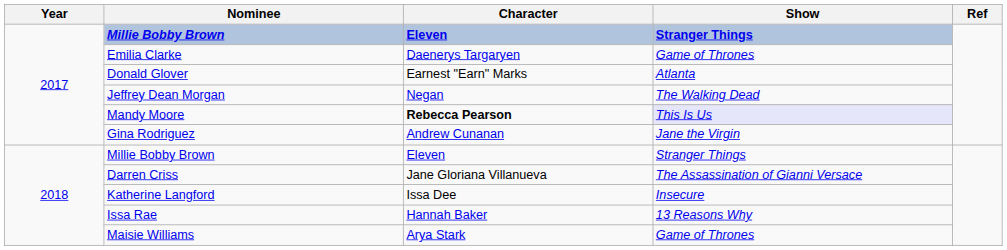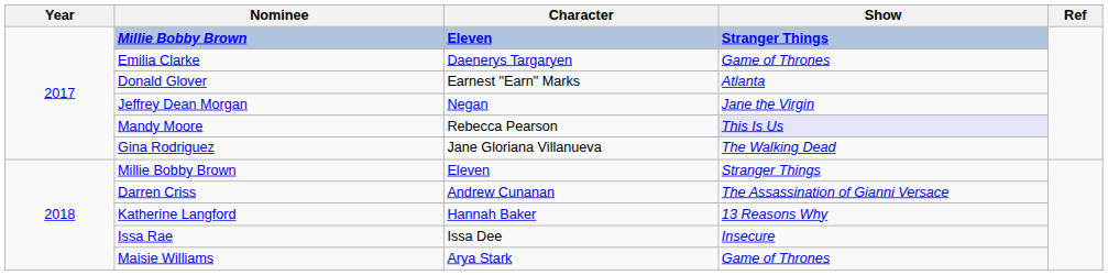 <table class="wikitable" width="100%" cellpadding="5">
 <tr>
 <th width="10%">Year</th>
 <th width="30%">Nominee</th>
 <th width="25%">Character</th>
 <th width="30%">Show</th>
 <th width="5%">Ref</th>
 </tr>
 <tr>
 <td rowspan="6" align="center"><a href='#'>2017</a></td>
 <td style="background:#B0C4DE;"><strong><em><a href='#'>Millie Bobby Brown</a></em></strong></td>
 <td style="background:#B0C4DE;"><strong><a href='#'>Eleven</a></strong></td>
 <td style="background:#B0C4DE;"><strong><a href='#'>Stranger Things</a></strong></td>
 <td rowspan="6" align="center"></td>
 </tr>
 <tr>
 <td><a href='#'>Emilia Clarke</a></td>
 <td><a href='#'>Daenerys Targaryen</a></td>
 <td><em><a href='#'>Game of Thrones</a></em></td>
 </tr>
 <tr>
 <td><a href='#'>Donald Glover</a></td>
 <td>Earnest "Earn"  Marks</td>
 <td><em><a href='#'>Atlanta</a></em></td>
 </tr>
 <tr>
 <td><a href='#'>Jeffrey Dean Morgan</a></td>
 <td><a href='#'>Negan</a></td>
-<td><em><a href='#'>The Walking Dead</a></em></td>
+<td><em><a href='#'>Jane the Virgin</a></em></td>
 </tr>
 <tr>
 <td><a href='#'>Mandy Moore</a></td>
-<td><strong>Rebecca Pearson</strong></td>
+<td>Rebecca Pearson</td>
 <td style="background: lavender;"><em><a href='#'>This Is Us</a></em></td>
 </tr>
 <tr>
 <td><a href='#'>Gina Rodriguez</a></td>
-<td><a href='#'>Andrew Cunanan</a></td>
-<td><em><a href='#'>Jane the Virgin</a></em></td>
+<td>Jane Gloriana Villanueva</td>
+<td><em><a href='#'>The Walking Dead</a></em></td>
 </tr>
 <tr>
 <td rowspan="6" align="center"><a href='#'>2018</a></td>
 <td><a href='#'>Millie Bobby Brown</a></td>
 <td><a href='#'>Eleven</a></td>
 <td><em><a href='#'>Stranger Things</a></em></td>
 <td rowspan="6" align="center"></td>
 </tr>
 <tr>
 <td><a href='#'>Darren Criss</a></td>
-<td>Jane Gloriana Villanueva</td>
+<td><a href='#'>Andrew Cunanan</a></td>
 <td><em><a href='#'>The Assassination of Gianni Versace</a></em></td>
 </tr>
 <tr>
 <td><a href='#'>Katherine Langford</a></td>
-<td>Issa Dee</td>
-<td><em><a href='#'>Insecure</a></em></td>
+<td><a href='#'>Hannah Baker</a></td>
+<td><em><a href='#'>13 Reasons Why</a></em></td>
 </tr>
 <tr>
 <td><a href='#'>Issa Rae</a></td>
-<td><a href='#'>Hannah Baker</a></td>
-<td><em><a href='#'>13 Reasons Why</a></em></td>
+<td>Issa Dee</td>
+<td><em><a href='#'>Insecure</a></em></td>
 </tr>
 <tr>
 <td><a href='#'>Maisie Williams</a></td>
 <td><a href='#'>Arya Stark</a></td>
 <td><em><a href='#'>Game of Thrones</a></em></td>
 </tr>
 </table>
